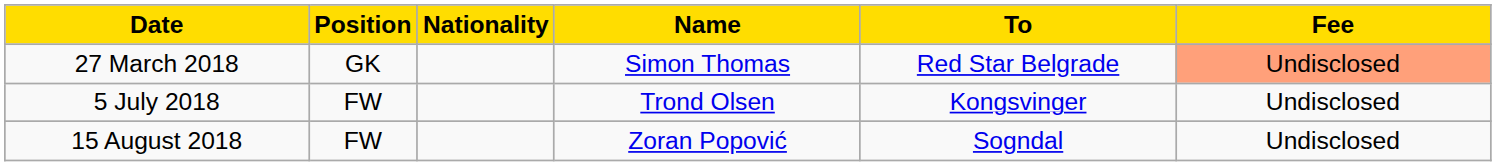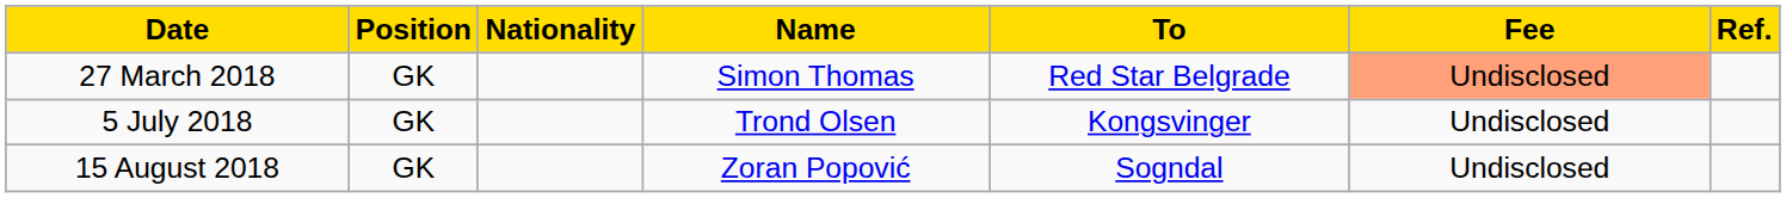 <table class="wikitable"  style="text-align:center; font-size:90%; ">
 <tr>
 <th style="background:#FFDD00; color:black; width:200px;">Date</th>
 <th style="background:#FFDD00; color:black; width:50px;">Position</th>
 <th style="background:#FFDD00; color:black; width:50px;">Nationality</th>
 <th style="background:#FFDD00; color:black; width:200px;">Name</th>
 <th style="background:#FFDD00; color:black; width:200px;">To</th>
 <th style="background:#FFDD00; color:black; width:200px;">Fee</th>
+<th style="background:#FFDD00; color:black; width:25px;">Ref.</th>
 </tr>
 <tr>
 <td>27 March 2018</td>
 <td>GK</td>
 <td></td>
 <td><a href='#'>Simon Thomas</a></td>
 <td><a href='#'>Red Star Belgrade</a></td>
 <td style="background: lightsalmon;">Undisclosed</td>
+<td></td>
 </tr>
 <tr>
 <td>5 July 2018</td>
-<td>FW</td>
+<td>GK</td>
 <td></td>
 <td><a href='#'>Trond Olsen</a></td>
 <td><a href='#'>Kongsvinger</a></td>
 <td>Undisclosed</td>
+<td></td>
 </tr>
 <tr>
 <td>15 August 2018</td>
-<td>FW</td>
+<td>GK</td>
 <td></td>
 <td><a href='#'>Zoran Popović</a></td>
 <td><a href='#'>Sogndal</a></td>
 <td>Undisclosed</td>
+<td></td>
 </tr>
 </table>
